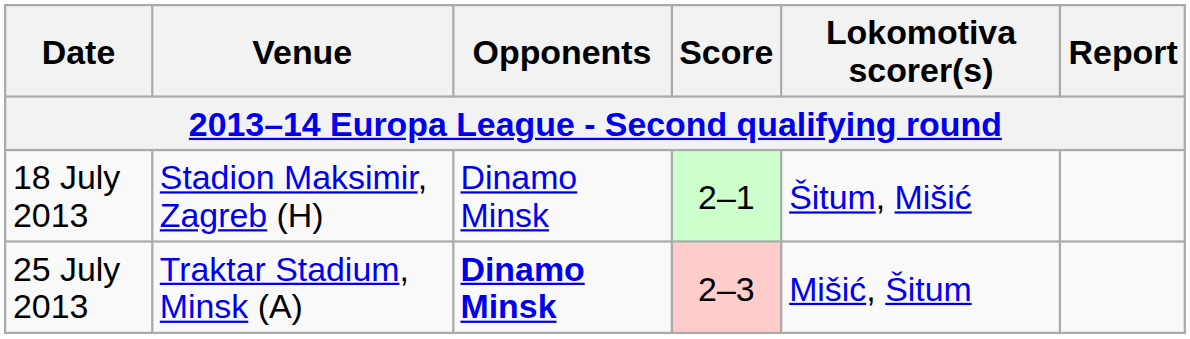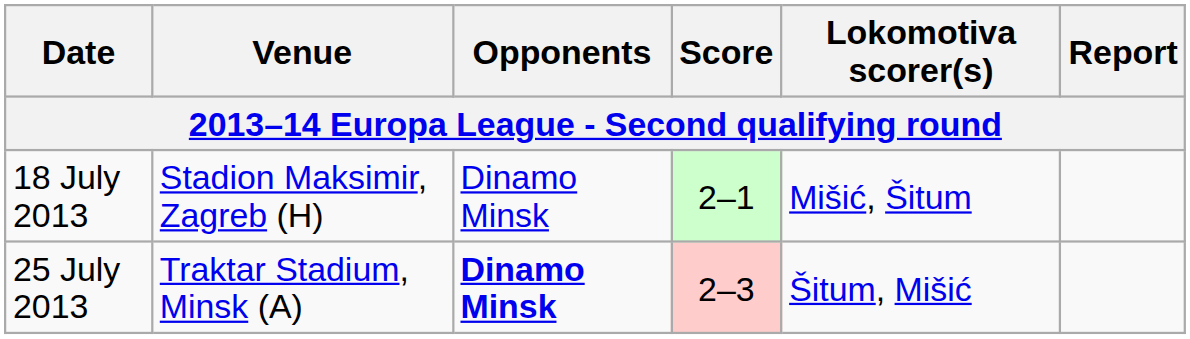 <table class="wikitable" width=85%; style="text-align: left; font-size:95%;">
 <tr>
 <th>Date</th>
 <th>Venue</th>
 <th>Opponents</th>
 <th>Score</th>
 <th>Lokomotiva scorer(s)</th>
 <th>Report</th>
 </tr>
 <tr>
 <th colspan=7><a href='#'>2013–14 Europa League - Second qualifying round</a></th>
 </tr>
 <tr>
 <td>18 July 2013</td>
 <td><a href='#'>Stadion Maksimir</a>, <a href='#'>Zagreb</a> (H)</td>
 <td> <a href='#'>Dinamo Minsk</a></td>
 <td align=center bgcolor=#CCFFCC>2–1</td>
-<td><a href='#'>Šitum</a>, <a href='#'>Mišić</a></td>
+<td><a href='#'>Mišić</a>, <a href='#'>Šitum</a></td>
 <td></td>
 </tr>
 <tr>
 <td>25 July 2013</td>
 <td><a href='#'>Traktar Stadium</a>, <a href='#'>Minsk</a> (A)</td>
 <td><strong> <a href='#'>Dinamo Minsk</a></strong></td>
 <td align=center bgcolor=#FFCCCC>2–3</td>
-<td><a href='#'>Mišić</a>, <a href='#'>Šitum</a></td>
+<td><a href='#'>Šitum</a>, <a href='#'>Mišić</a></td>
 <td></td>
 </tr>
 </table>
